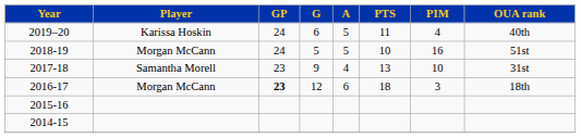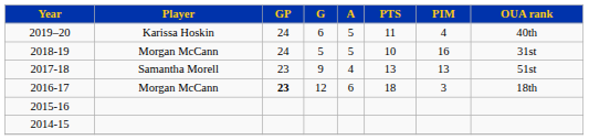 <table class="wikitable" width="40%">
 <tr align="center"  style=" background:#0033AB;color:#FCC917;">
 <td><strong>Year</strong></td>
 <td><strong>Player</strong></td>
 <td><strong>GP</strong></td>
 <td><strong>G</strong></td>
 <td><strong>A</strong></td>
 <td><strong>PTS</strong></td>
 <td><strong>PIM</strong></td>
 <td><strong>OUA rank</strong></td>
 </tr>
 <tr align="center" bgcolor="">
 <td>2019–20</td>
 <td>Karissa Hoskin</td>
 <td>24</td>
 <td>6</td>
 <td>5</td>
 <td>11</td>
 <td>4</td>
 <td>40th</td>
 </tr>
 <tr align="center" bgcolor="">
 <td>2018-19</td>
 <td>Morgan McCann</td>
 <td>24</td>
 <td>5</td>
 <td>5</td>
 <td>10</td>
 <td>16</td>
-<td>51st</td>
+<td>31st</td>
 </tr>
 <tr align="center" bgcolor="">
 <td>2017-18</td>
 <td>Samantha Morell</td>
 <td>23</td>
 <td>9</td>
 <td>4</td>
 <td>13</td>
-<td>10</td>
-<td>31st</td>
+<td>13</td>
+<td>51st</td>
 </tr>
 <tr align="center" bgcolor="">
 <td>2016-17</td>
 <td>Morgan McCann</td>
 <td><strong>23</strong></td>
 <td>12</td>
 <td>6</td>
 <td>18</td>
 <td>3</td>
 <td>18th</td>
 </tr>
 <tr align="center" bgcolor="">
 <td>2015-16</td>
 <td></td>
 <td></td>
 <td></td>
 <td></td>
 <td></td>
 <td></td>
 <td></td>
 </tr>
 <tr align="center" bgcolor="">
 <td>2014-15</td>
 <td></td>
 <td></td>
 <td></td>
 <td></td>
 <td></td>
 <td></td>
 <td></td>
 </tr>
 <tr align="center" bgcolor="">
 </tr>
 </table>
